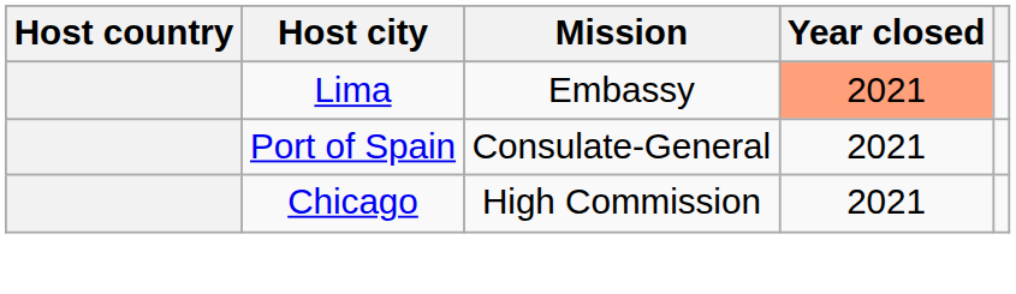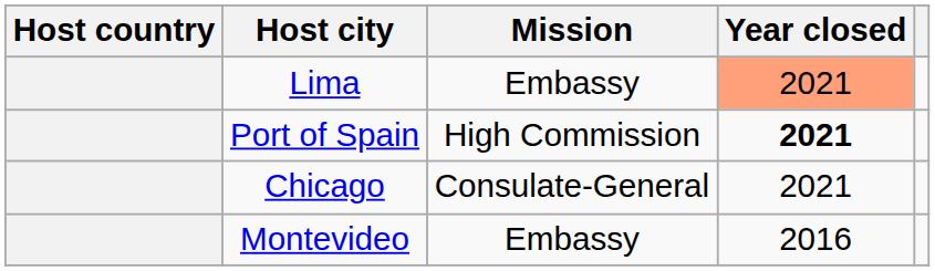 <table class="wikitable plainrowheaders" style="text-align:center;">
 <tr>
 <th scope="col">Host country</th>
 <th scope="col">Host city</th>
 <th scope="col">Mission</th>
 <th scope="col">Year closed</th>
 <th scope="col"></th>
 </tr>
 <tr>
 <th scope="row"></th>
 <td><a href='#'>Lima</a></td>
 <td>Embassy</td>
 <td style="background: lightsalmon;">2021</td>
 <td></td>
 </tr>
 <tr>
 <th scope="row"></th>
 <td><a href='#'>Port of Spain</a></td>
+<td>High Commission</td>
+<td><strong>2021</strong></td>
+<td></td>
+</tr>
+<tr>
+<th scope="row"></th>
+<td><a href='#'>Chicago</a></td>
 <td>Consulate-General</td>
 <td>2021</td>
 <td></td>
 </tr>
 <tr>
 <th scope="row"></th>
-<td><a href='#'>Chicago</a></td>
-<td>High Commission</td>
-<td>2021</td>
+<td><a href='#'>Montevideo</a></td>
+<td>Embassy</td>
+<td>2016</td>
 <td></td>
 </tr>
 </table>
